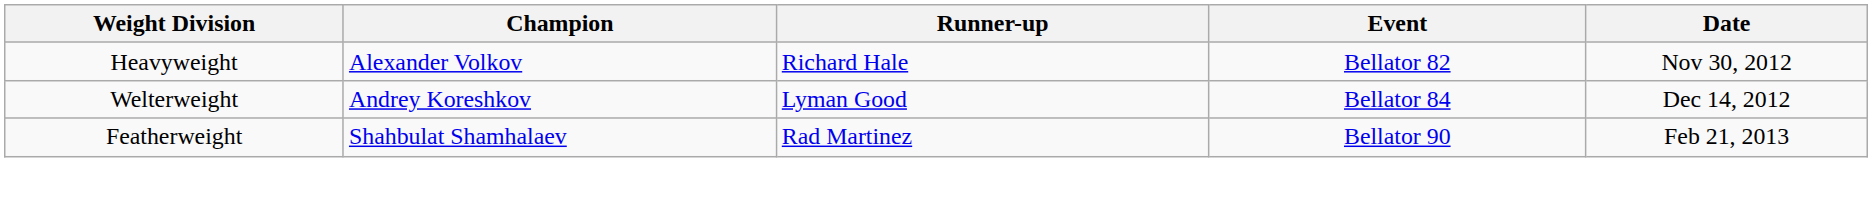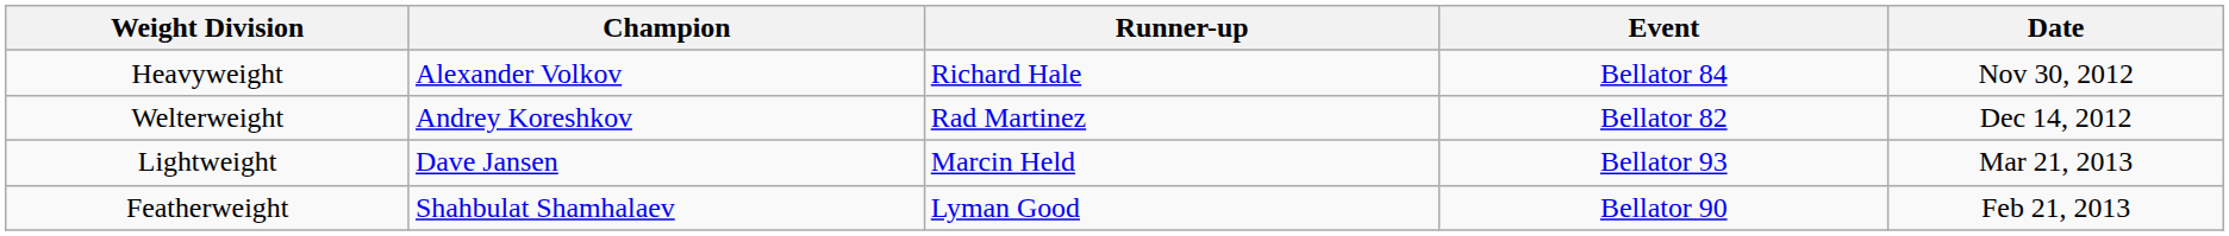 <table class="wikitable" width="99%" style="text-align:center;">
 <tr>
 <th width="18%">Weight Division</th>
 <th width="23%">Champion</th>
 <th width="23%">Runner-up</th>
 <th width="20%">Event</th>
 <th width="15%">Date</th>
 </tr>
 <tr>
 <td>Heavyweight</td>
 <td align=left> <a href='#'>Alexander Volkov</a></td>
 <td align=left> <a href='#'>Richard Hale</a></td>
-<td><a href='#'>Bellator 82</a></td>
+<td><a href='#'>Bellator 84</a></td>
 <td>Nov 30, 2012</td>
 </tr>
 <tr>
 <td>Welterweight</td>
 <td align=left> <a href='#'>Andrey Koreshkov</a></td>
-<td align=left> <a href='#'>Lyman Good</a></td>
-<td><a href='#'>Bellator 84</a></td>
+<td align=left> <a href='#'>Rad Martinez</a></td>
+<td><a href='#'>Bellator 82</a></td>
 <td>Dec 14, 2012</td>
+</tr>
+<tr>
+<td>Lightweight</td>
+<td align=left> <a href='#'>Dave Jansen</a></td>
+<td align=left> <a href='#'>Marcin Held</a></td>
+<td><a href='#'>Bellator 93</a></td>
+<td>Mar 21, 2013</td>
 </tr>
 <tr>
 <td>Featherweight</td>
 <td align=left> <a href='#'>Shahbulat Shamhalaev</a></td>
-<td align=left> <a href='#'>Rad Martinez</a></td>
+<td align=left> <a href='#'>Lyman Good</a></td>
 <td><a href='#'>Bellator 90</a></td>
 <td>Feb 21, 2013</td>
 </tr>
 </table>
